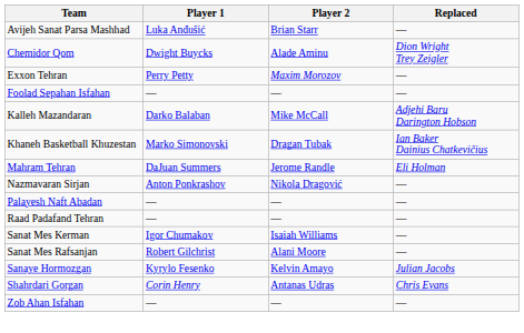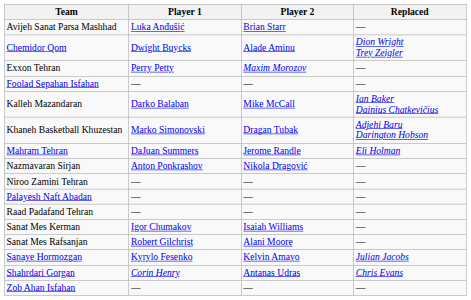 <table class="wikitable">
 <tr>
 <th width=200>Team</th>
 <th width=180>Player 1</th>
 <th width=180>Player 2</th>
 <th width=180>Replaced</th>
 </tr>
 <tr>
 <td>Avijeh Sanat Parsa Mashhad</td>
 <td> <a href='#'>Luka Anđušić</a></td>
 <td> <a href='#'>Brian Starr</a></td>
 <td>—</td>
 </tr>
 <tr>
 <td><a href='#'>Chemidor Qom</a></td>
 <td> <a href='#'>Dwight Buycks</a></td>
 <td> <a href='#'>Alade Aminu</a></td>
 <td><em> <a href='#'>Dion Wright</a><br> <a href='#'>Trey Zeigler</a></em></td>
 </tr>
 <tr>
 <td>Exxon Tehran</td>
 <td> <a href='#'>Perry Petty</a></td>
 <td><em> <a href='#'>Maxim Morozov</a></em></td>
 <td>—</td>
 </tr>
 <tr>
 <td><a href='#'>Foolad Sepahan Isfahan</a></td>
 <td>—</td>
 <td>—</td>
 <td>—</td>
 </tr>
 <tr>
 <td>Kalleh Mazandaran</td>
 <td> <a href='#'>Darko Balaban</a></td>
 <td> <a href='#'>Mike McCall</a></td>
-<td><em> <a href='#'>Adjehi Baru</a><br> <a href='#'>Darington Hobson</a></em></td>
+<td><em> <a href='#'>Ian Baker</a><br> <a href='#'>Dainius Chatkevičius</a></em></td>
 </tr>
 <tr>
 <td>Khaneh Basketball Khuzestan</td>
 <td> <a href='#'>Marko Simonovski</a></td>
 <td> <a href='#'>Dragan Tubak</a></td>
-<td><em> <a href='#'>Ian Baker</a><br> <a href='#'>Dainius Chatkevičius</a></em></td>
+<td><em> <a href='#'>Adjehi Baru</a><br> <a href='#'>Darington Hobson</a></em></td>
 </tr>
 <tr>
 <td><a href='#'>Mahram Tehran</a></td>
 <td> <a href='#'>DaJuan Summers</a></td>
 <td> <a href='#'>Jerome Randle</a></td>
 <td><em> <a href='#'>Eli Holman</a></em></td>
 </tr>
 <tr>
 <td>Nazmavaran Sirjan</td>
 <td> <a href='#'>Anton Ponkrashov</a></td>
 <td> <a href='#'>Nikola Dragović</a></td>
+<td>—</td>
+</tr>
+<tr>
+<td>Niroo Zamini Tehran</td>
+<td>—</td>
+<td>—</td>
 <td>—</td>
 </tr>
 <tr>
 <td><a href='#'>Palayesh Naft Abadan</a></td>
 <td>—</td>
 <td>—</td>
 <td>—</td>
 </tr>
 <tr>
 <td>Raad Padafand Tehran</td>
 <td>—</td>
 <td>—</td>
 <td>—</td>
 </tr>
 <tr>
 <td>Sanat Mes Kerman</td>
 <td> <a href='#'>Igor Chumakov</a></td>
 <td> <a href='#'>Isaiah Williams</a></td>
 <td>—</td>
 </tr>
 <tr>
 <td>Sanat Mes Rafsanjan</td>
 <td> <a href='#'>Robert Gilchrist</a></td>
 <td> <a href='#'>Alani Moore</a></td>
 <td>—</td>
 </tr>
 <tr>
 <td><a href='#'>Sanaye Hormozgan</a></td>
 <td> <a href='#'>Kyrylo Fesenko</a></td>
 <td> <a href='#'>Kelvin Amayo</a></td>
 <td><em> <a href='#'>Julian Jacobs</a></em></td>
 </tr>
 <tr>
 <td><a href='#'>Shahrdari Gorgan</a></td>
 <td><em> <a href='#'>Corin Henry</a></em></td>
 <td> <a href='#'>Antanas Udras</a></td>
 <td><em> <a href='#'>Chris Evans</a></em></td>
 </tr>
 <tr>
 <td><a href='#'>Zob Ahan Isfahan</a></td>
 <td>—</td>
 <td>—</td>
 <td>—</td>
 </tr>
 </table>
